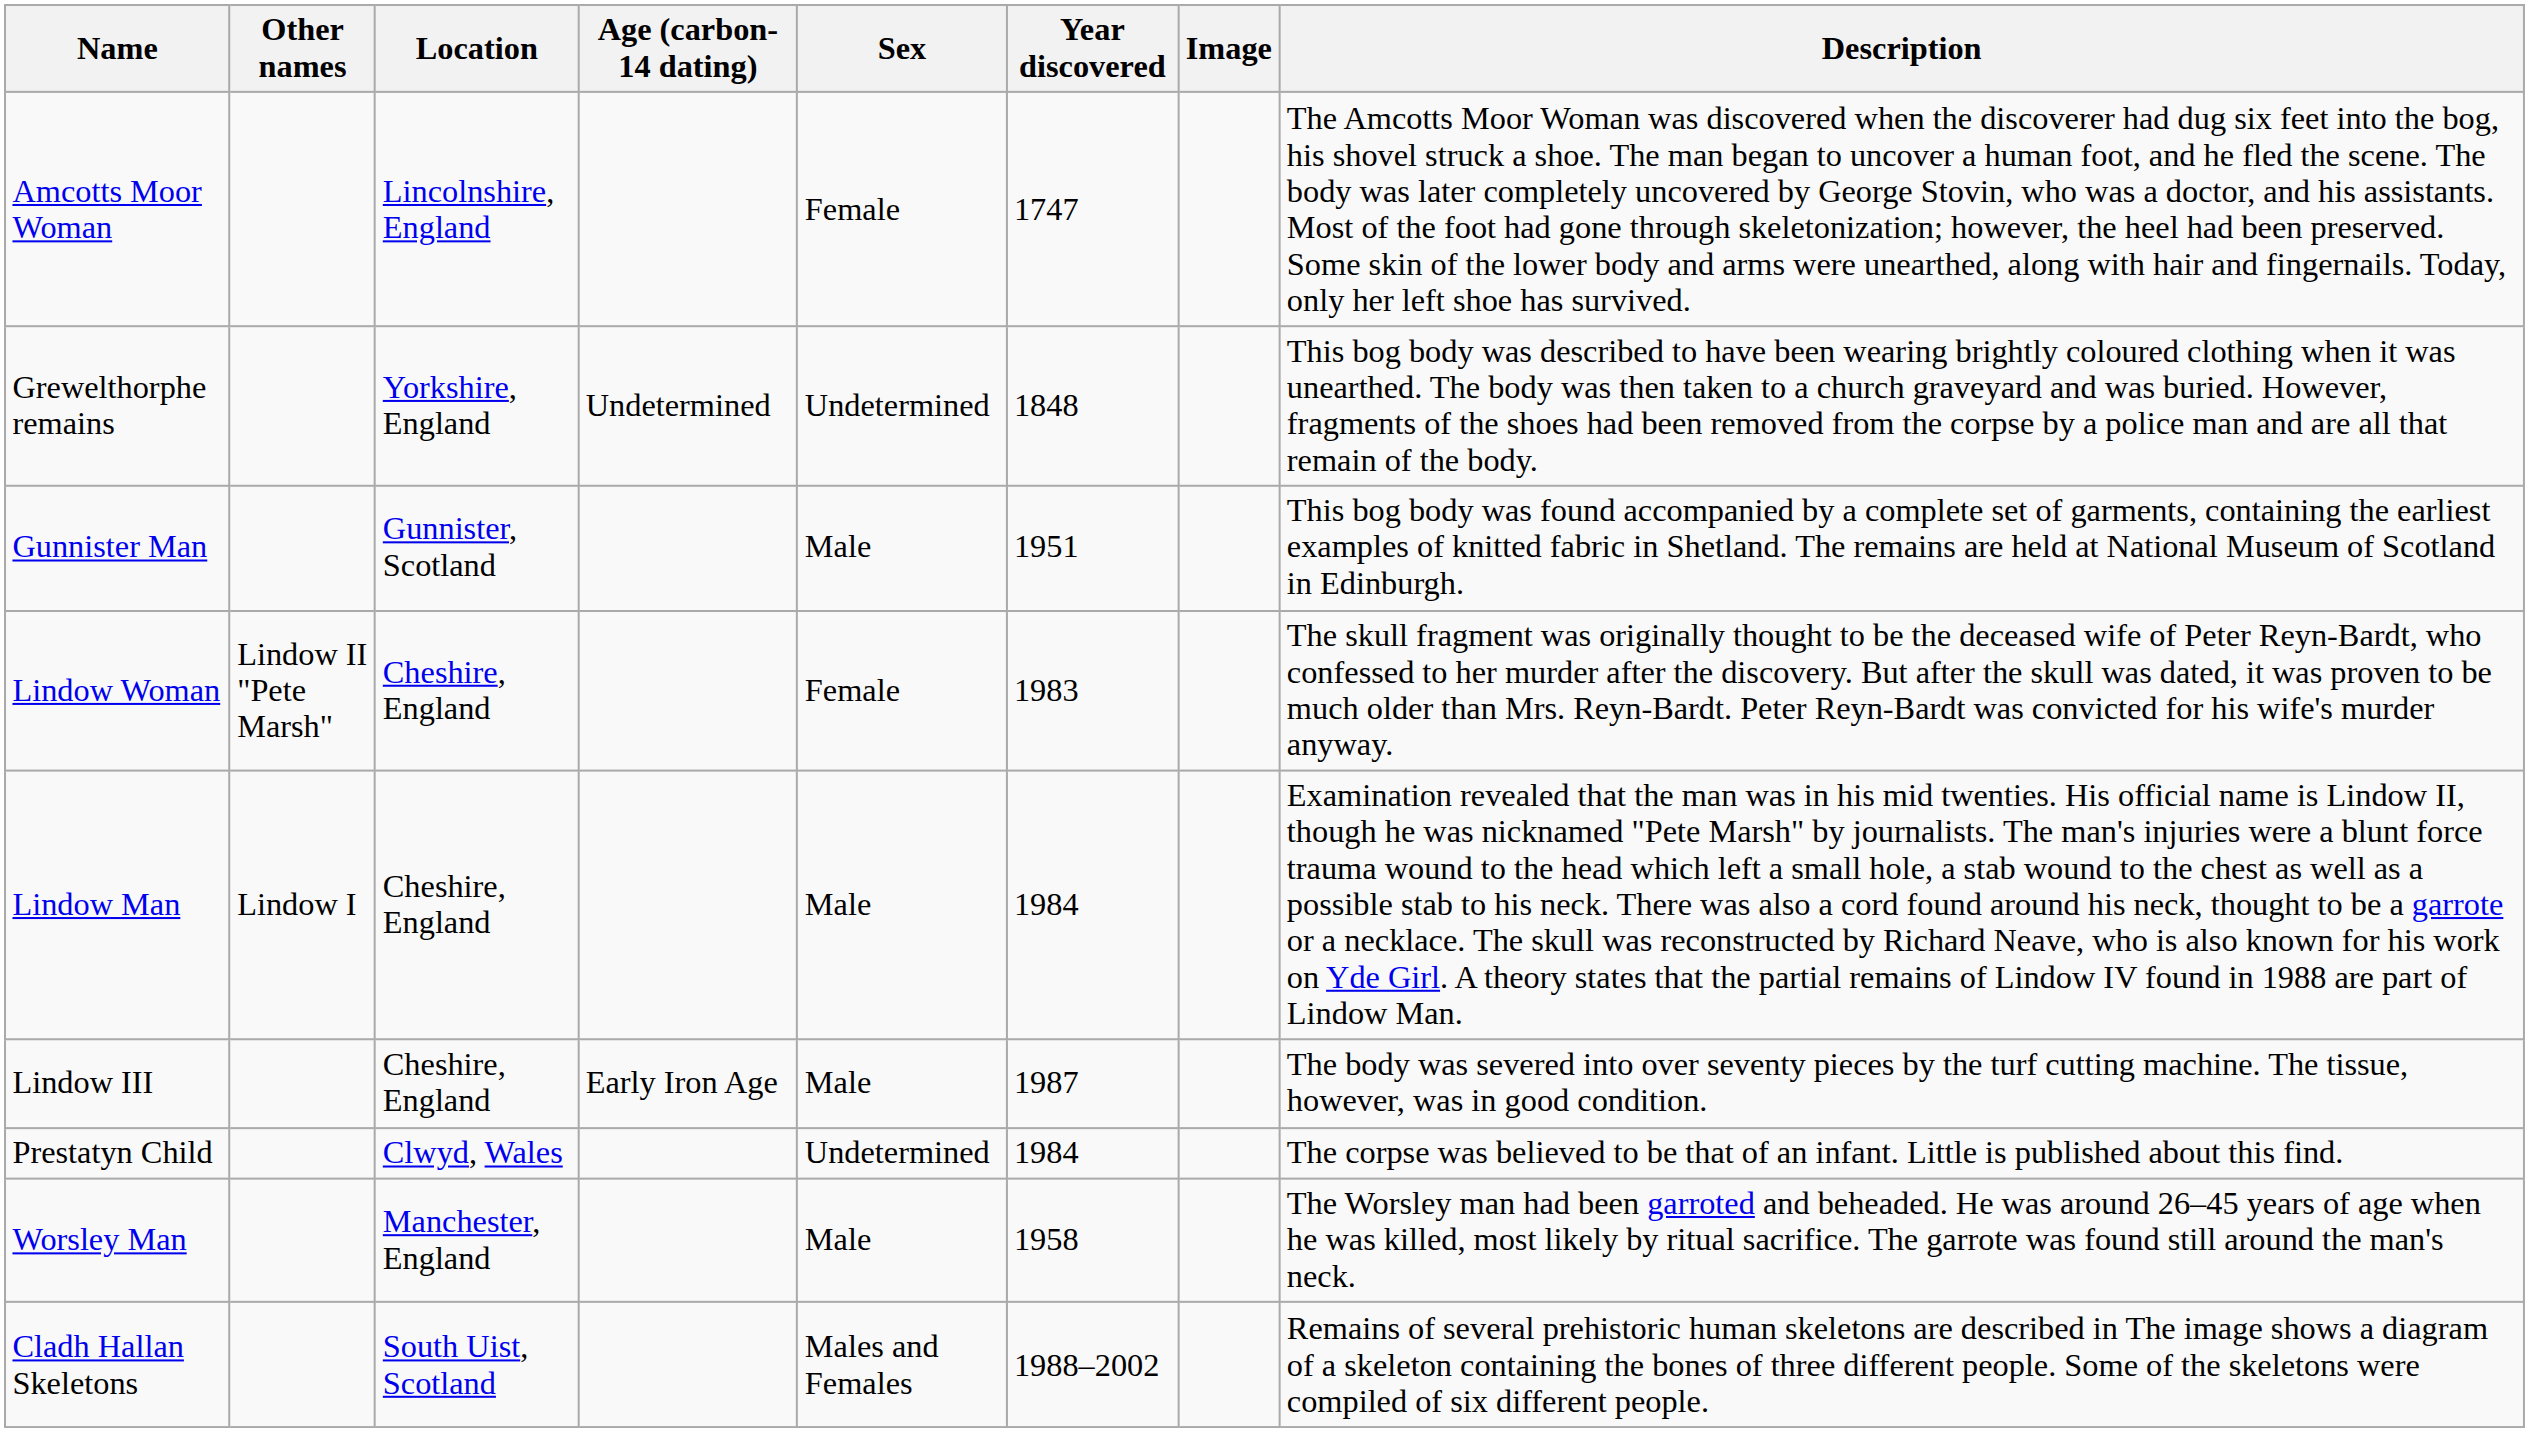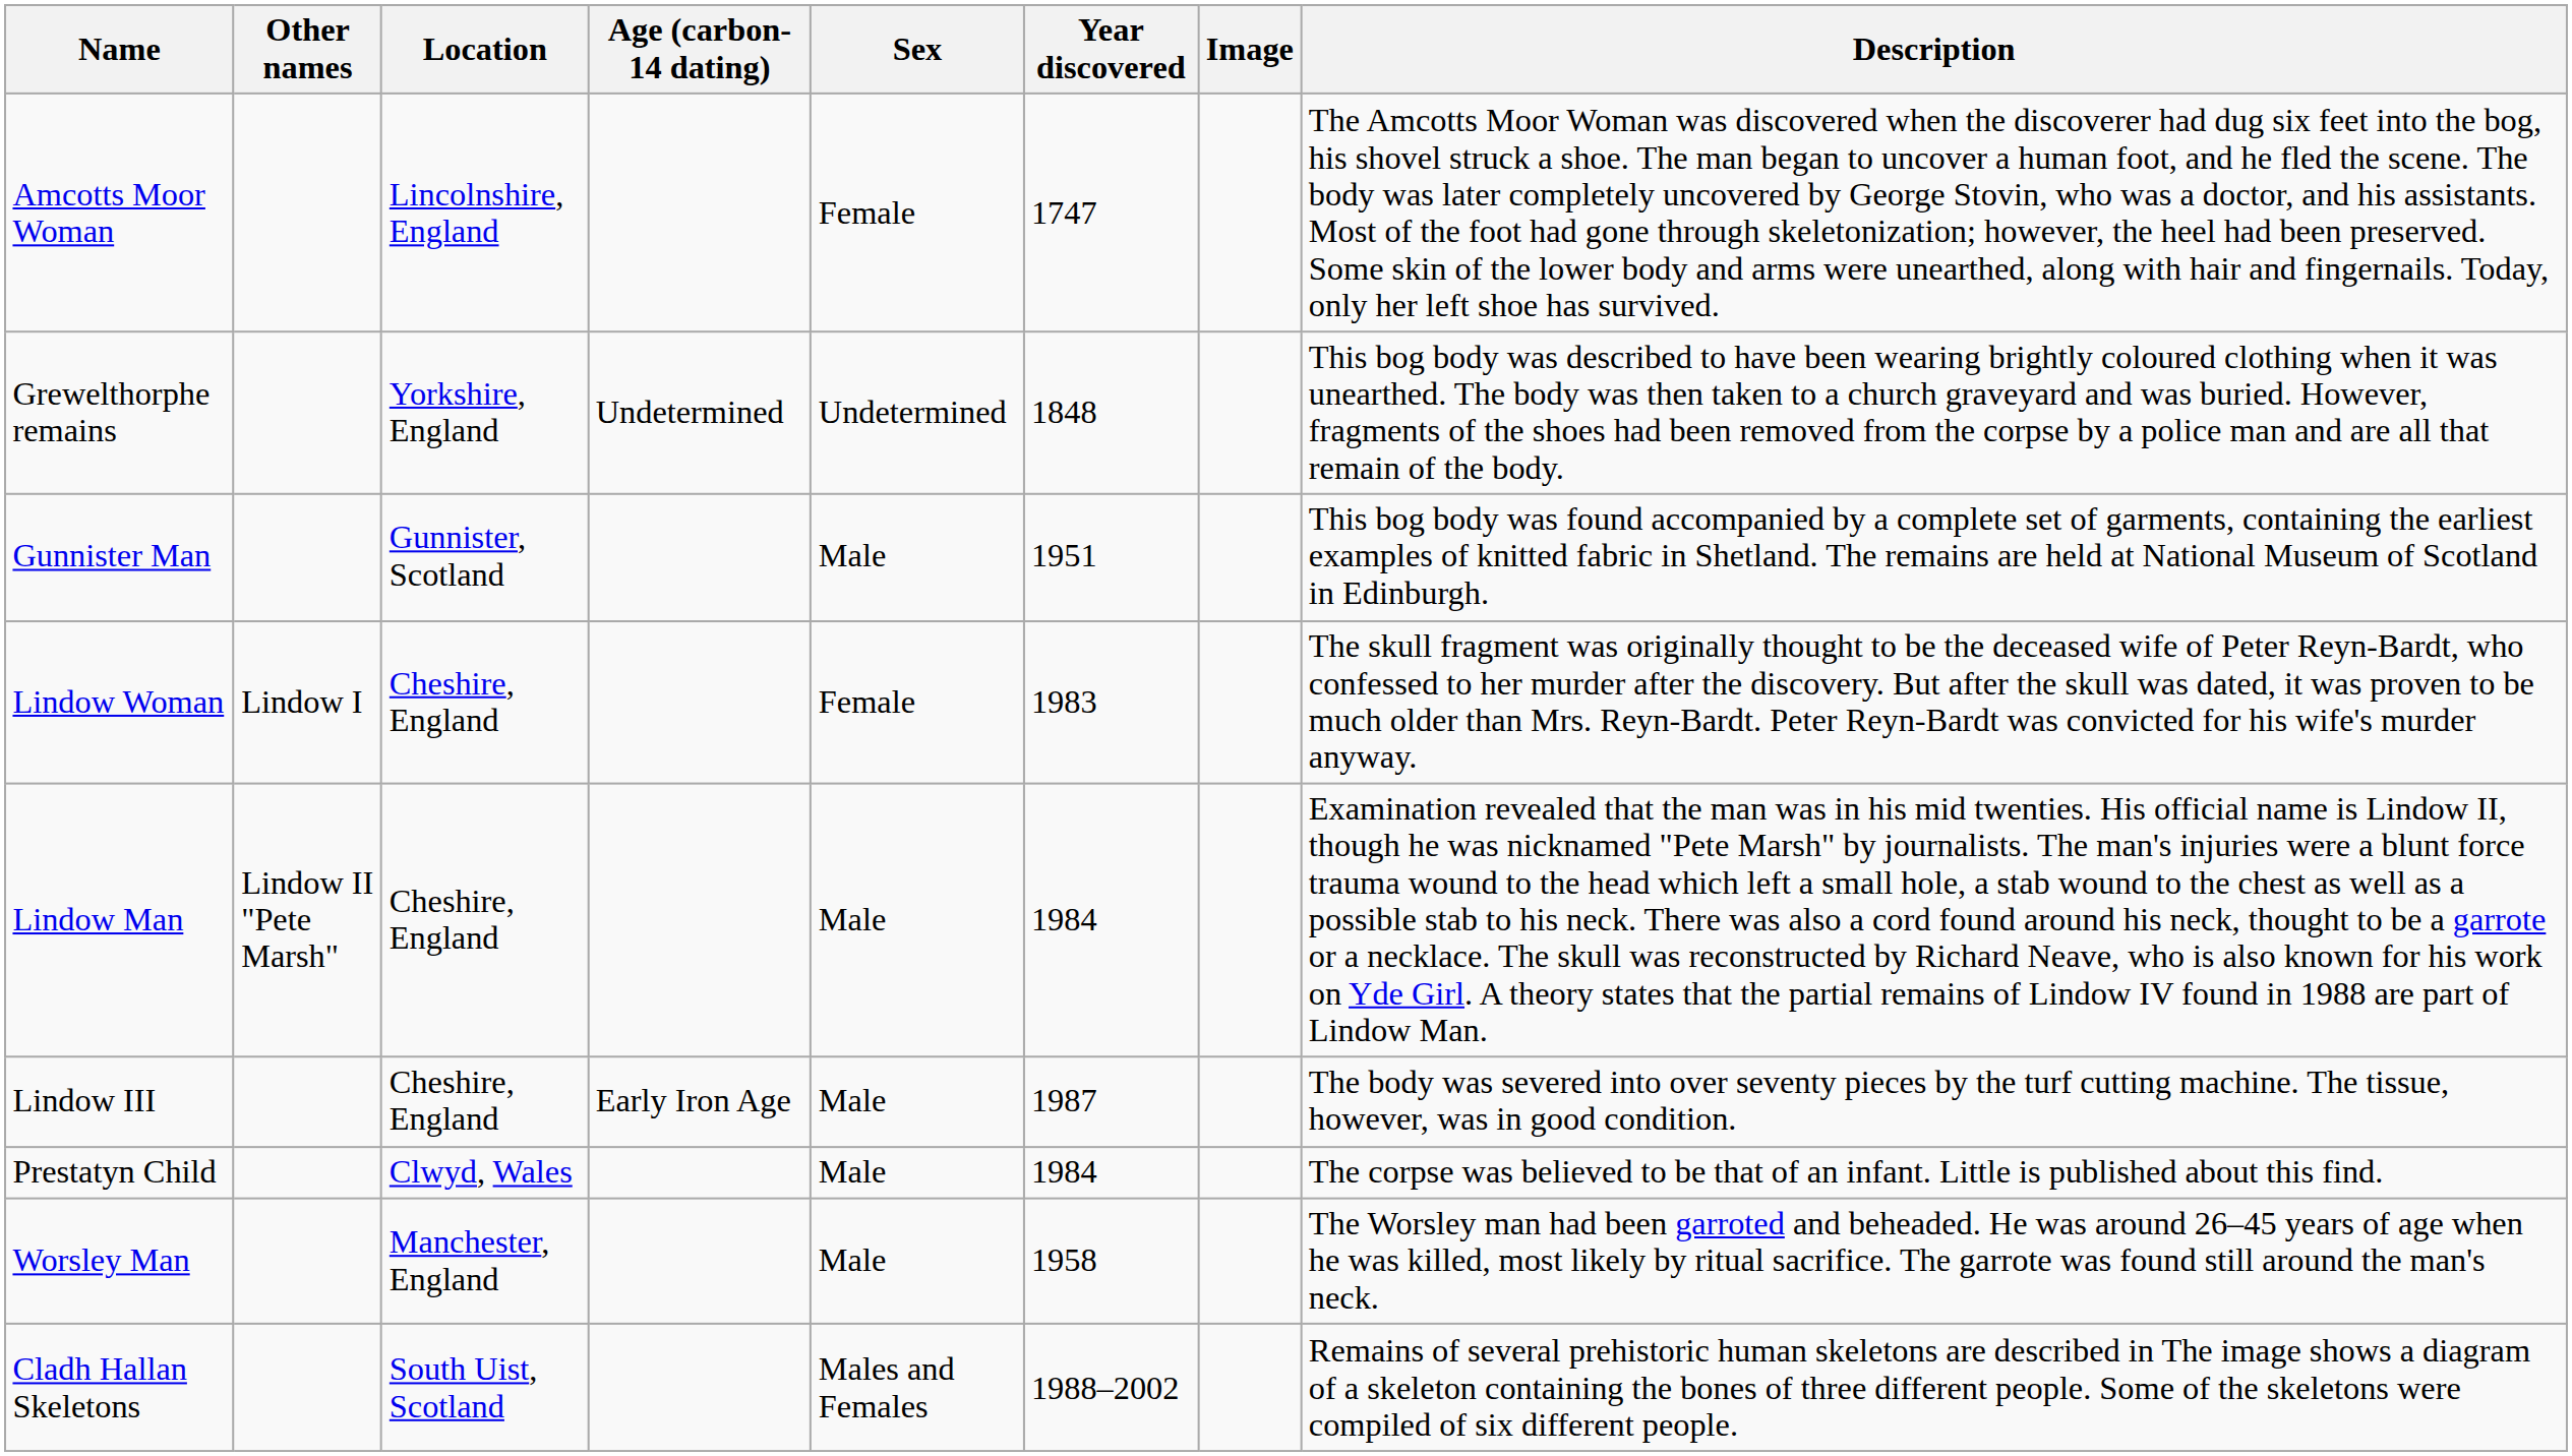 <table class="wikitable sortable">
 <tr>
 <th scope="col">Name</th>
 <th scope="col">Other names</th>
 <th scope="col">Location</th>
 <th scope="col">Age (carbon-14 dating)</th>
 <th scope="col">Sex</th>
 <th scope="col">Year discovered</th>
 <th scope="col" class="unsortable">Image</th>
 <th scope="col">Description</th>
 </tr>
 <tr>
 <td><a href='#'>Amcotts Moor Woman</a></td>
 <td></td>
 <td><a href='#'>Lincolnshire</a>, <a href='#'>England</a></td>
 <td></td>
 <td>Female</td>
 <td>1747</td>
 <td></td>
 <td>The Amcotts Moor Woman was discovered when the discoverer had dug six feet into the bog, his shovel struck a shoe. The man began to uncover a human foot, and he fled the scene. The body was later completely uncovered by George Stovin, who was a doctor, and his assistants. Most of the foot had gone through skeletonization; however, the heel had been preserved. Some skin of the lower body and arms were unearthed, along with hair and fingernails. Today, only her left shoe has survived.</td>
 </tr>
 <tr>
 <td>Grewelthorphe remains</td>
 <td></td>
 <td><a href='#'>Yorkshire</a>, England</td>
 <td>Undetermined</td>
 <td>Undetermined</td>
 <td>1848</td>
 <td></td>
 <td>This bog body was described to have been wearing brightly coloured clothing when it was unearthed. The body was then taken to a church graveyard and was buried. However, fragments of the shoes had been removed from the corpse by a police man and are all that remain of the body.</td>
 </tr>
 <tr>
 <td><a href='#'>Gunnister Man</a></td>
 <td></td>
 <td><a href='#'>Gunnister</a>, Scotland</td>
 <td></td>
 <td>Male</td>
 <td>1951</td>
 <td></td>
 <td>This bog body was found accompanied by a complete set of garments, containing the earliest examples of knitted fabric in Shetland. The remains are held at National Museum of Scotland in Edinburgh.</td>
 </tr>
 <tr>
 <td><a href='#'>Lindow Woman</a></td>
-<td>Lindow II "Pete Marsh"</td>
+<td>Lindow I</td>
 <td><a href='#'>Cheshire</a>, England</td>
 <td></td>
 <td>Female</td>
 <td>1983</td>
 <td></td>
 <td>The skull fragment was originally thought to be the deceased wife of Peter Reyn-Bardt, who confessed to her murder after the discovery. But after the skull was dated, it was proven to be much older than Mrs. Reyn-Bardt. Peter Reyn-Bardt was convicted for his wife's murder anyway.</td>
 </tr>
 <tr>
 <td><a href='#'>Lindow Man</a></td>
-<td>Lindow I</td>
+<td>Lindow II "Pete Marsh"</td>
 <td>Cheshire, England</td>
 <td></td>
 <td>Male</td>
 <td>1984</td>
 <td></td>
 <td>Examination revealed that the man was in his mid twenties. His official name is Lindow II, though he was nicknamed "Pete Marsh" by journalists. The man's injuries were a blunt force trauma wound to the head which left a small hole, a stab wound to the chest as well as a possible stab to his neck. There was also a cord found around his neck, thought to be a <a href='#'>garrote</a> or a necklace. The skull was reconstructed by Richard Neave, who is also known for his work on <a href='#'>Yde Girl</a>. A theory states that the partial remains of Lindow IV found in 1988 are part of Lindow Man.</td>
 </tr>
 <tr>
 <td>Lindow III</td>
 <td></td>
 <td>Cheshire, England</td>
 <td>Early Iron Age</td>
 <td>Male</td>
 <td>1987</td>
 <td></td>
 <td>The body was severed into over seventy pieces by the turf cutting machine. The tissue, however, was in good condition.</td>
 </tr>
 <tr>
 <td>Prestatyn Child</td>
 <td></td>
 <td><a href='#'>Clwyd</a>, <a href='#'>Wales</a></td>
 <td></td>
-<td>Undetermined</td>
+<td>Male</td>
 <td>1984</td>
 <td></td>
 <td>The corpse was believed to be that of an infant. Little is published about this find.</td>
 </tr>
 <tr>
 <td><a href='#'>Worsley Man</a></td>
 <td></td>
 <td><a href='#'>Manchester</a>, England</td>
 <td></td>
 <td>Male</td>
 <td>1958</td>
 <td></td>
 <td>The Worsley man had been <a href='#'>garroted</a> and beheaded. He was around 26–45 years of age when he was killed, most likely by ritual sacrifice. The garrote was found still around the man's neck.</td>
 </tr>
 <tr>
 <td><a href='#'>Cladh Hallan</a> Skeletons</td>
 <td></td>
 <td><a href='#'>South Uist</a>, <a href='#'>Scotland</a></td>
 <td></td>
 <td>Males and Females</td>
 <td>1988–2002</td>
 <td></td>
 <td>Remains of several prehistoric human skeletons are described in  The image shows a diagram of a skeleton containing the bones of three different people. Some of the skeletons were compiled of six different people.</td>
 </tr>
 </table>
